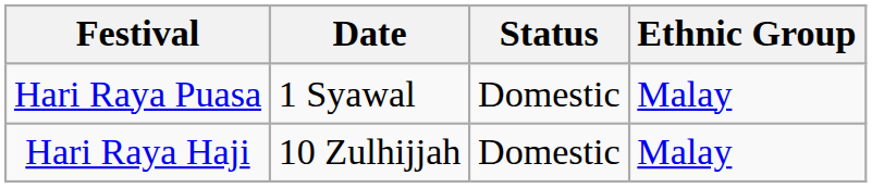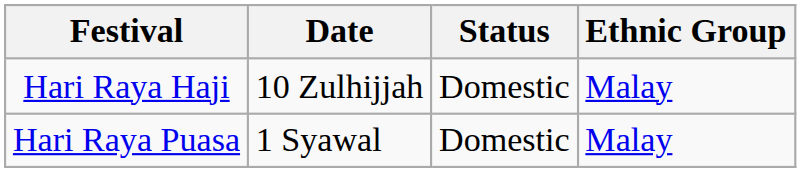 <table class="wikitable">
 <tr>
 <th>Festival</th>
 <th>Date</th>
 <th>Status</th>
 <th>Ethnic Group</th>
 </tr>
 <tr>
+<td style="text-align:center;"><a href='#'>Hari Raya Haji</a></td>
+<td>10 Zulhijjah</td>
+<td>Domestic</td>
+<td><a href='#'>Malay</a></td>
+</tr>
+<tr>
 <td style="text-align:center;"><a href='#'>Hari Raya Puasa</a></td>
 <td>1 Syawal</td>
 <td>Domestic</td>
 <td><a href='#'>Malay</a></td>
 </tr>
-<tr>
-<td style="text-align:center;"><a href='#'>Hari Raya Haji</a></td>
-<td>10 Zulhijjah</td>
-<td>Domestic</td>
-<td><a href='#'>Malay</a></td>
-</tr>
 </table>
